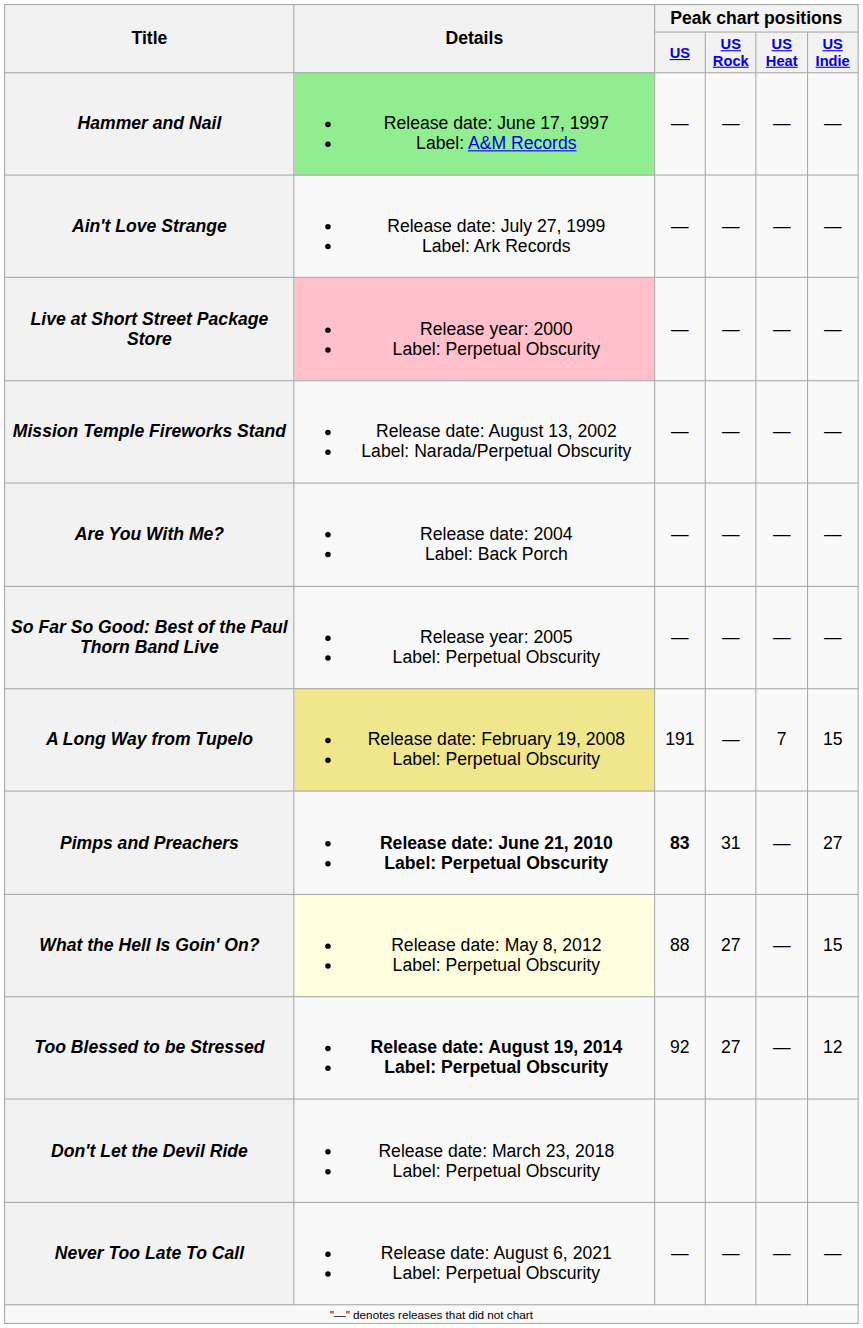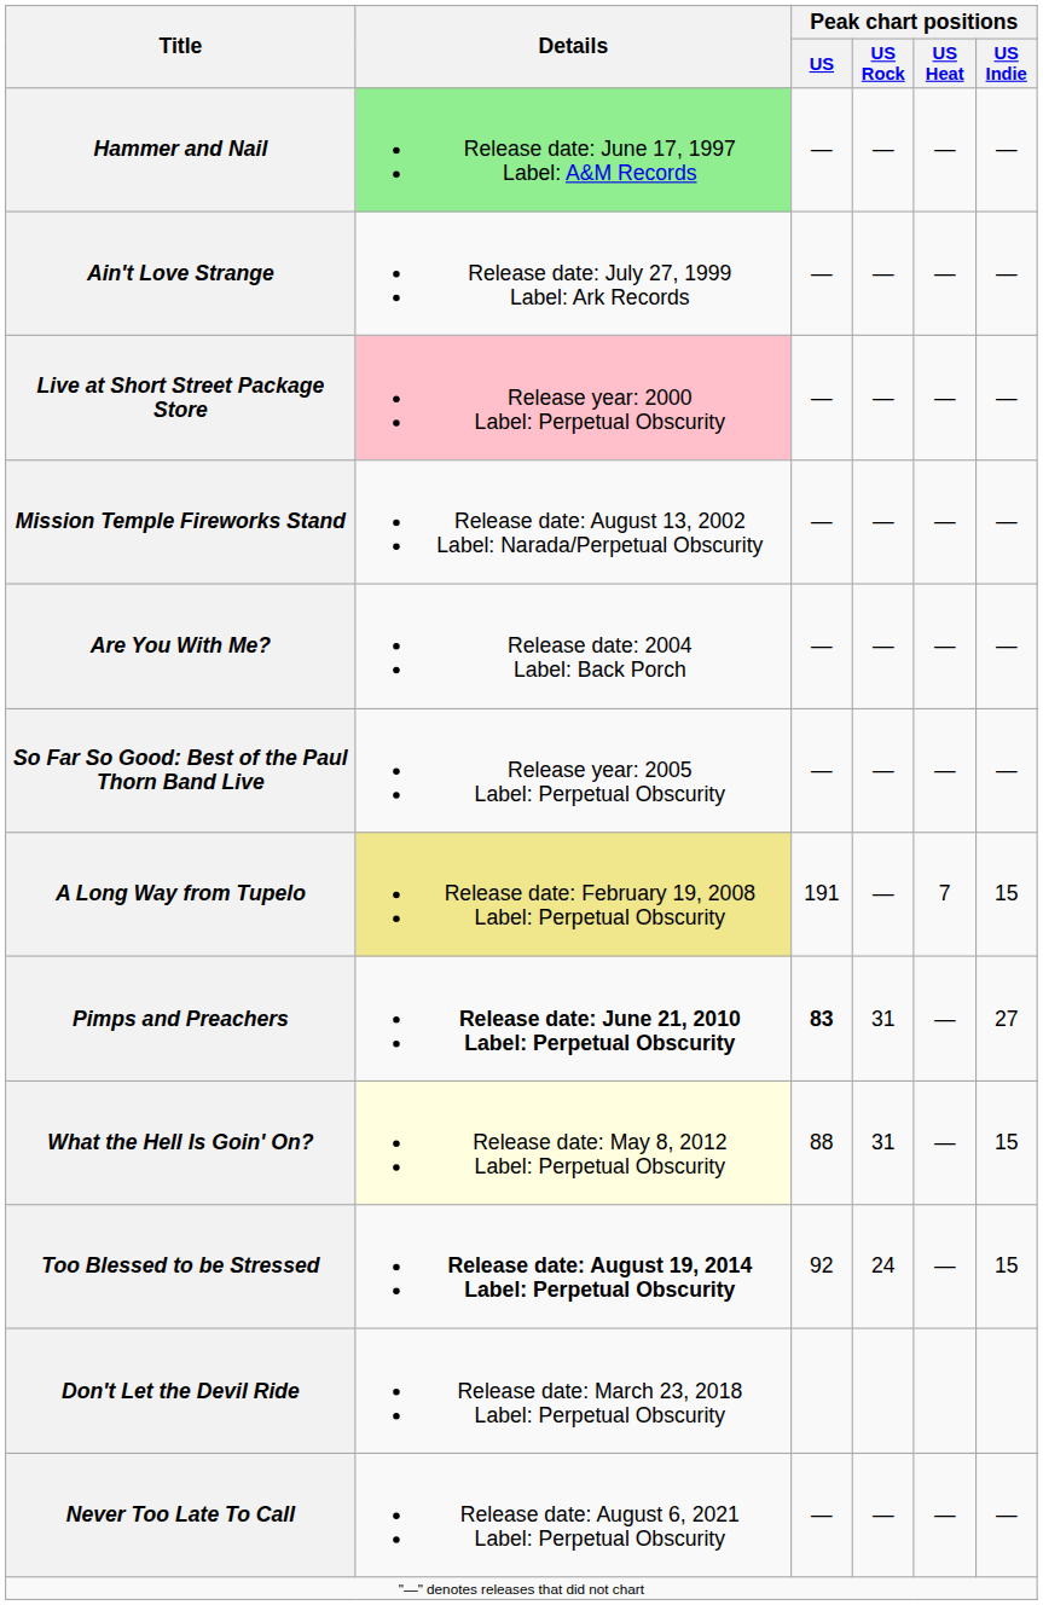 <table class="wikitable plainrowheaders" style="text-align:center;">
 <tr>
 <th rowspan="2" style="width:16em;">Title</th>
 <th rowspan="2" style="width:20em;">Details</th>
 <th colspan="4">Peak chart positions</th>
 </tr>
 <tr style="font-size:smaller;">
 <th width="40"><a href='#'>US</a><br></th>
 <th width="40"><a href='#'>US Rock</a><br></th>
 <th width="40"><a href='#'>US Heat</a><br></th>
 <th width="40"><a href='#'>US Indie</a><br></th>
 </tr>
 <tr>
 <th scope="row"><em>Hammer and Nail</em></th>
 <td style="background: lightgreen;"><br><ul><li>Release date: June 17, 1997</li><li>Label: <a href='#'>A&M Records</a></li></ul></td>
 <td>—</td>
 <td>—</td>
 <td>—</td>
 <td>—</td>
 </tr>
 <tr>
 <th scope="row"><em>Ain't Love Strange</em></th>
 <td><br><ul><li>Release date: July 27, 1999</li><li>Label: Ark Records</li></ul></td>
 <td>—</td>
 <td>—</td>
 <td>—</td>
 <td>—</td>
 </tr>
 <tr>
 <th scope="row"><em>Live at Short Street Package Store</em></th>
 <td style="background: pink;"><br><ul><li>Release year: 2000</li><li>Label: Perpetual Obscurity</li></ul></td>
 <td>—</td>
 <td>—</td>
 <td>—</td>
 <td>—</td>
 </tr>
 <tr>
 <th scope="row"><em>Mission Temple Fireworks Stand</em></th>
 <td><br><ul><li>Release date: August 13, 2002</li><li>Label: Narada/Perpetual Obscurity</li></ul></td>
 <td>—</td>
 <td>—</td>
 <td>—</td>
 <td>—</td>
 </tr>
 <tr>
 <th scope="row"><em>Are You With Me?</em></th>
 <td><br><ul><li>Release date: 2004</li><li>Label: Back Porch</li></ul></td>
 <td>—</td>
 <td>—</td>
 <td>—</td>
 <td>—</td>
 </tr>
 <tr>
 <th scope="row"><em>So Far So Good: Best of the Paul Thorn Band Live</em></th>
 <td><br><ul><li>Release year: 2005</li><li>Label: Perpetual Obscurity</li></ul></td>
 <td>—</td>
 <td>—</td>
 <td>—</td>
 <td>—</td>
 </tr>
 <tr>
 <th scope="row"><em>A Long Way from Tupelo</em></th>
 <td style="background: khaki;"><br><ul><li>Release date: February 19, 2008</li><li>Label: Perpetual Obscurity</li></ul></td>
 <td>191</td>
 <td>—</td>
 <td>7</td>
 <td>15</td>
 </tr>
 <tr>
 <th scope="row"><em>Pimps and Preachers</em></th>
 <td><strong><br><ul><li>Release date: June 21, 2010</li><li>Label: Perpetual Obscurity</li></ul></strong></td>
 <td><strong>83</strong></td>
 <td>31</td>
 <td>—</td>
 <td>27</td>
 </tr>
 <tr>
 <th scope="row"><em>What the Hell Is Goin' On?</em></th>
 <td style="background: lightyellow;"><br><ul><li>Release date: May 8, 2012</li><li>Label: Perpetual Obscurity</li></ul></td>
 <td>88</td>
-<td>27</td>
+<td>31</td>
 <td>—</td>
 <td>15</td>
 </tr>
 <tr>
 <th scope="row"><em>Too Blessed to be Stressed</em></th>
 <td><strong><br><ul><li>Release date: August 19, 2014</li><li>Label: Perpetual Obscurity</li></ul></strong></td>
 <td>92</td>
-<td>27</td>
+<td>24</td>
 <td>—</td>
-<td>12</td>
+<td>15</td>
 </tr>
 <tr>
 <th scope="row"><em>Don't Let the Devil Ride</em></th>
 <td><br><ul><li>Release date: March 23, 2018</li><li>Label: Perpetual Obscurity</li></ul></td>
 <td></td>
 <td></td>
 <td></td>
 <td></td>
 </tr>
 <tr>
 <th scope="row"><em>Never Too Late To Call</em></th>
 <td><br><ul><li>Release date: August 6, 2021</li><li>Label: Perpetual Obscurity</li></ul></td>
 <td>—</td>
 <td>—</td>
 <td>—</td>
 <td>—</td>
 </tr>
 <tr>
 <td colspan="10" style="font-size:8pt">"—" denotes releases that did not chart</td>
 </tr>
 </table>
